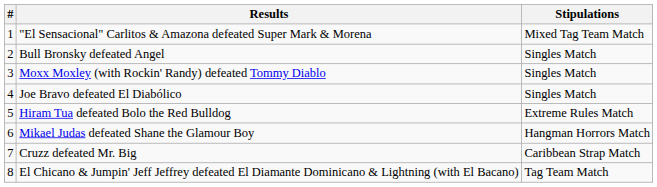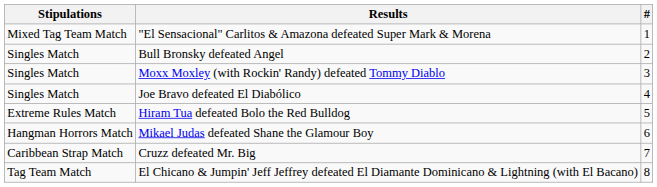 <table class="wikitable">
 <tr>
+<th>Stipulations</th>
+<th>Results</th>
 <th>#</th>
-<th>Results</th>
-<th>Stipulations</th>
 </tr>
 <tr>
+<td>Mixed Tag Team Match</td>
+<td>"El Sensacional" Carlitos & Amazona defeated Super Mark & Morena</td>
 <td>1</td>
-<td>"El Sensacional" Carlitos & Amazona defeated Super Mark & Morena</td>
-<td>Mixed Tag Team Match</td>
 </tr>
 <tr>
+<td>Singles Match</td>
+<td>Bull Bronsky defeated Angel</td>
 <td>2</td>
-<td>Bull Bronsky defeated Angel</td>
-<td>Singles Match</td>
 </tr>
 <tr>
+<td>Singles Match</td>
+<td><a href='#'>Moxx Moxley</a> (with Rockin' Randy) defeated <a href='#'>Tommy Diablo</a></td>
 <td>3</td>
-<td><a href='#'>Moxx Moxley</a> (with Rockin' Randy) defeated <a href='#'>Tommy Diablo</a></td>
-<td>Singles Match</td>
 </tr>
 <tr>
+<td>Singles Match</td>
+<td>Joe Bravo defeated El Diabólico</td>
 <td>4</td>
-<td>Joe Bravo defeated El Diabólico</td>
-<td>Singles Match</td>
 </tr>
 <tr>
+<td>Extreme Rules Match</td>
+<td><a href='#'>Hiram Tua</a> defeated Bolo the Red Bulldog</td>
 <td>5</td>
-<td><a href='#'>Hiram Tua</a> defeated Bolo the Red Bulldog</td>
-<td>Extreme Rules Match</td>
 </tr>
 <tr>
+<td>Hangman Horrors Match</td>
+<td><a href='#'>Mikael Judas</a> defeated Shane the Glamour Boy</td>
 <td>6</td>
-<td><a href='#'>Mikael Judas</a> defeated Shane the Glamour Boy</td>
-<td>Hangman Horrors Match</td>
 </tr>
 <tr>
+<td>Caribbean Strap Match</td>
+<td>Cruzz defeated Mr. Big</td>
 <td>7</td>
-<td>Cruzz defeated Mr. Big</td>
-<td>Caribbean Strap Match</td>
 </tr>
 <tr>
+<td>Tag Team Match</td>
+<td>El Chicano & Jumpin' Jeff Jeffrey defeated El Diamante Dominicano & Lightning (with El Bacano)</td>
 <td>8</td>
-<td>El Chicano & Jumpin' Jeff Jeffrey defeated El Diamante Dominicano & Lightning (with El Bacano)</td>
-<td>Tag Team Match</td>
 </tr>
 </table>
